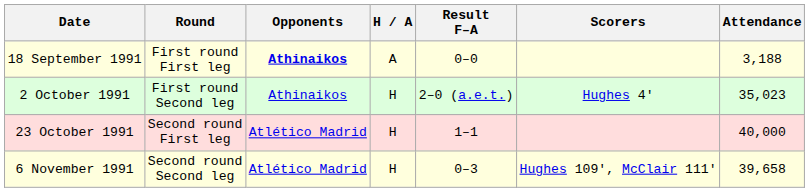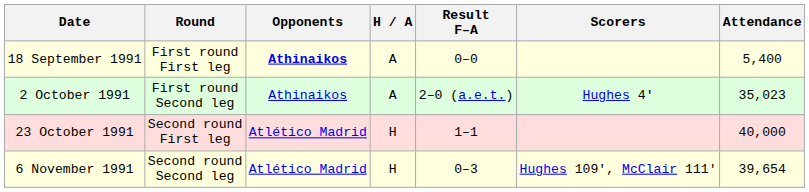 <table class="wikitable" style="text-align:center">
 <tr>
 <th>Date</th>
 <th>Round</th>
 <th>Opponents</th>
 <th>H / A</th>
 <th>Result<br>F–A</th>
 <th>Scorers</th>
 <th>Attendance</th>
 </tr>
 <tr bgcolor="#ffffdd">
 <td>18 September 1991</td>
 <td>First round<br>First leg</td>
 <td><strong><a href='#'>Athinaikos</a></strong></td>
 <td>A</td>
 <td>0–0</td>
 <td></td>
-<td>3,188</td>
+<td>5,400</td>
 </tr>
 <tr bgcolor="#ddffdd">
 <td>2 October 1991</td>
 <td>First round<br>Second leg</td>
 <td><a href='#'>Athinaikos</a></td>
-<td>H</td>
+<td>A</td>
 <td>2–0 (<a href='#'>a.e.t.</a>)</td>
 <td><a href='#'>Hughes</a> 4'</td>
 <td>35,023</td>
 </tr>
 <tr bgcolor="#ffdddd">
 <td>23 October 1991</td>
 <td>Second round<br>First leg</td>
 <td><a href='#'>Atlético Madrid</a></td>
 <td>H</td>
 <td>1–1</td>
 <td></td>
 <td>40,000</td>
 </tr>
 <tr bgcolor="#ffffdd">
 <td>6 November 1991</td>
 <td>Second round<br>Second leg</td>
 <td><a href='#'>Atlético Madrid</a></td>
 <td>H</td>
 <td>0–3</td>
 <td><a href='#'>Hughes</a> 109', <a href='#'>McClair</a> 111'</td>
-<td>39,658</td>
+<td>39,654</td>
 </tr>
 </table>
